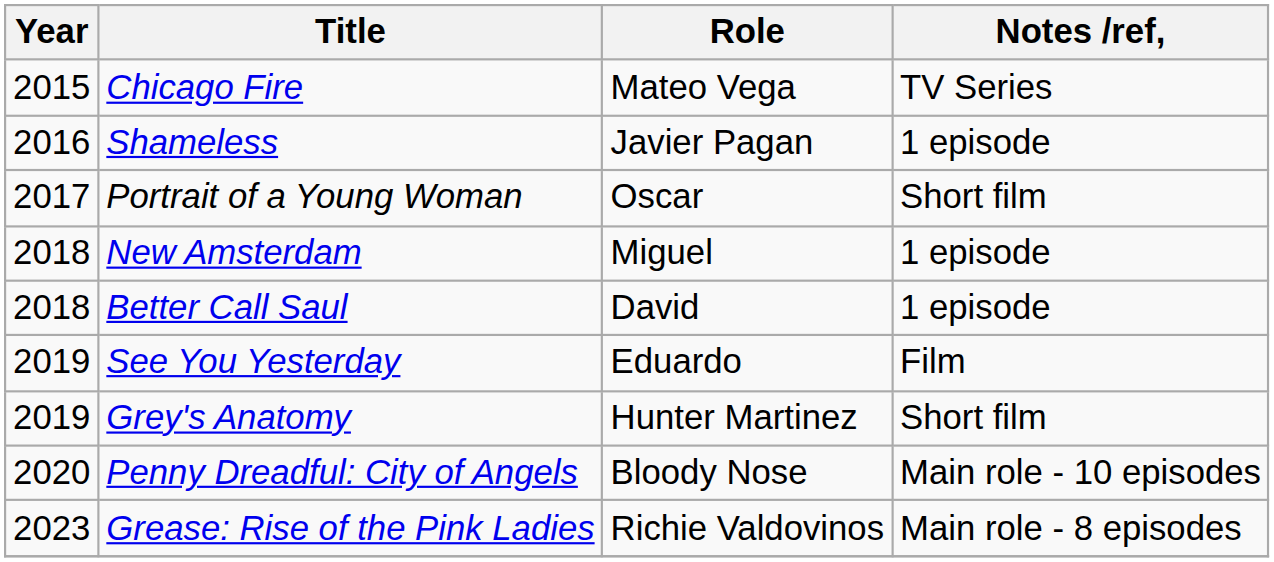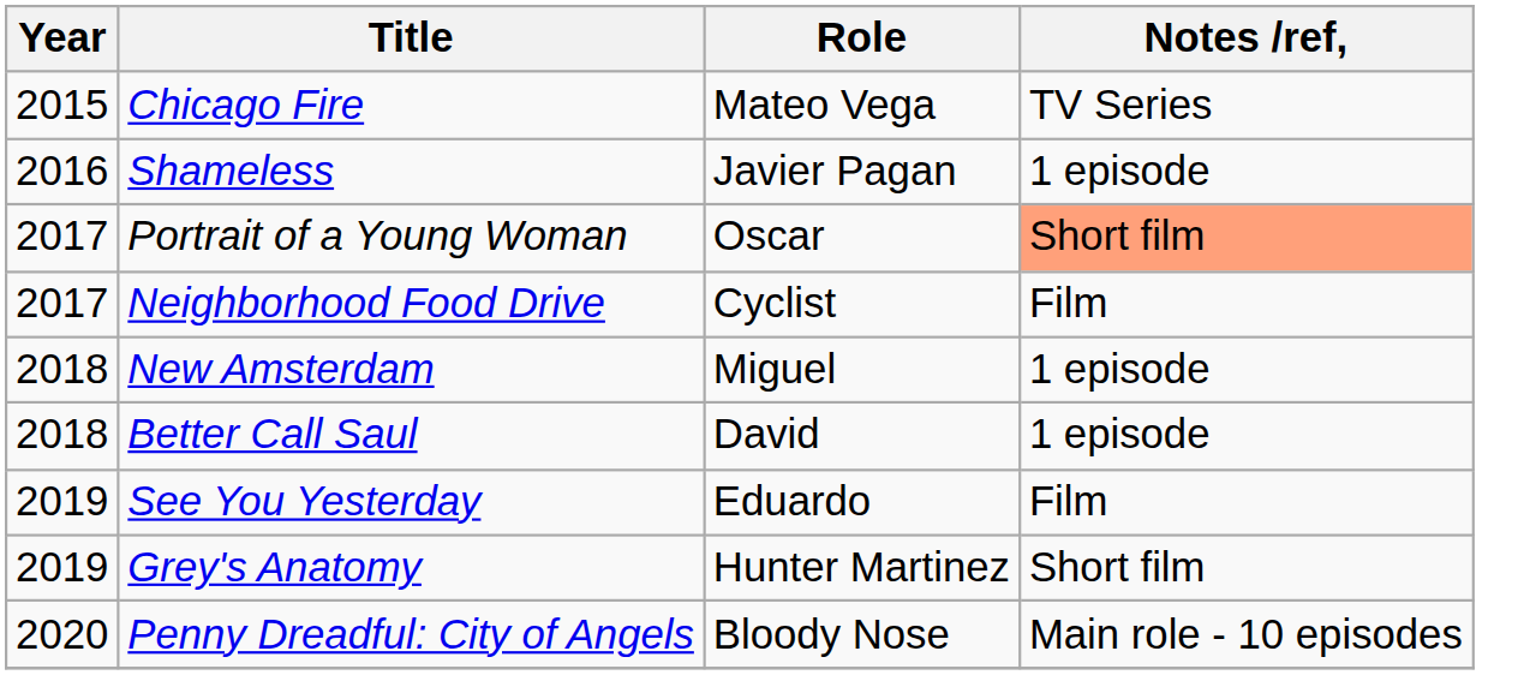 <table class="wikitable sortable">
 <tr>
 <th>Year</th>
 <th>Title</th>
 <th>Role</th>
 <th>Notes /ref,</th>
 </tr>
 <tr>
 <td>2015</td>
 <td><em><a href='#'>Chicago Fire</a></em></td>
 <td>Mateo Vega</td>
 <td>TV Series</td>
 </tr>
 <tr>
 <td>2016</td>
 <td><em><a href='#'>Shameless</a></em></td>
 <td>Javier Pagan</td>
 <td>1 episode</td>
 </tr>
 <tr>
 <td>2017</td>
 <td><em>Portrait of a Young Woman</em></td>
 <td>Oscar</td>
-<td>Short film</td>
+<td style="background: lightsalmon;">Short film</td>
+</tr>
+<tr>
+<td>2017</td>
+<td><em><a href='#'>Neighborhood Food Drive</a></em></td>
+<td>Cyclist</td>
+<td>Film</td>
 </tr>
 <tr>
 <td>2018</td>
 <td><em><a href='#'>New Amsterdam</a></em></td>
 <td>Miguel</td>
 <td>1 episode</td>
 </tr>
 <tr>
 <td>2018</td>
 <td><em><a href='#'>Better Call Saul</a></em></td>
 <td>David</td>
 <td>1 episode</td>
 </tr>
 <tr>
 <td>2019</td>
 <td><em><a href='#'>See You Yesterday</a></em></td>
 <td>Eduardo</td>
 <td>Film</td>
 </tr>
 <tr>
 <td>2019</td>
 <td><em><a href='#'>Grey's Anatomy</a></em></td>
 <td>Hunter Martinez</td>
 <td>Short film</td>
 </tr>
 <tr>
 <td>2020</td>
 <td><em><a href='#'>Penny Dreadful: City of Angels</a></em></td>
 <td>Bloody Nose</td>
 <td>Main role - 10 episodes</td>
 </tr>
 <tr>
-<td>2023</td>
-<td><em><a href='#'>Grease: Rise of the Pink Ladies</a></em></td>
-<td>Richie Valdovinos</td>
-<td>Main role - 8 episodes</td>
-</tr>
-<tr>
 </tr>
 </table>
